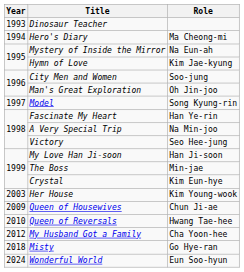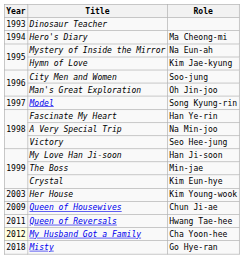 <table class="wikitable sortable">
 <tr>
 <th>Year</th>
 <th>Title</th>
 <th>Role</th>
 </tr>
 <tr>
 <td>1993</td>
 <td><em>Dinosaur Teacher</em></td>
 <td></td>
 </tr>
 <tr>
 <td>1994</td>
 <td><em>Hero's Diary</em></td>
 <td>Ma Cheong-mi</td>
 </tr>
 <tr>
 <td rowspan=2>1995</td>
 <td><em>Mystery of Inside the Mirror</em></td>
 <td>Na Eun-ah</td>
 </tr>
 <tr>
 <td><em>Hymn of Love</em></td>
 <td>Kim Jae-kyung</td>
 </tr>
 <tr>
 <td rowspan=2>1996</td>
 <td><em>City Men and Women</em></td>
 <td> Soo-jung</td>
 </tr>
 <tr>
 <td><em>Man's Great Exploration</em></td>
 <td>Oh Jin-joo</td>
 </tr>
 <tr>
 <td>1997</td>
 <td><em><a href='#'>Model</a></em></td>
 <td>Song Kyung-rin</td>
 </tr>
 <tr>
 <td rowspan=3>1998</td>
 <td><em>Fascinate My Heart</em></td>
 <td>Han Ye-rin</td>
 </tr>
 <tr>
 <td><em>A Very Special Trip</em></td>
 <td> Na Min-joo</td>
 </tr>
 <tr>
 <td><em>Victory</em></td>
 <td>Seo Hee-jung</td>
 </tr>
 <tr>
 <td rowspan=3>1999</td>
 <td><em>My Love Han Ji-soon</em></td>
 <td>Han Ji-soon</td>
 </tr>
 <tr>
 <td><em>The Boss</em></td>
 <td>Min-jae</td>
 </tr>
 <tr>
 <td><em>Crystal</em></td>
 <td>Kim Eun-hye</td>
 </tr>
 <tr>
 <td>2003</td>
 <td><em>Her House</em></td>
 <td>Kim Young-wook</td>
 </tr>
 <tr>
 <td>2009</td>
 <td><em><a href='#'>Queen of Housewives</a></em></td>
 <td>Chun Ji-ae</td>
 </tr>
 <tr>
-<td>2010</td>
+<td>2011</td>
 <td><em><a href='#'>Queen of Reversals</a></em></td>
 <td>Hwang Tae-hee</td>
 </tr>
 <tr>
-<td>2012</td>
+<td style="background: lightyellow;">2012</td>
 <td><em><a href='#'>My Husband Got a Family</a></em></td>
 <td>Cha Yoon-hee</td>
 </tr>
 <tr>
 <td>2018</td>
 <td><em><a href='#'>Misty</a></em></td>
 <td>Go Hye-ran</td>
 </tr>
-<tr>
-<td>2024</td>
-<td><em><a href='#'>Wonderful World</a></em></td>
-<td>Eun Soo-hyun</td>
-</tr>
 </table>
